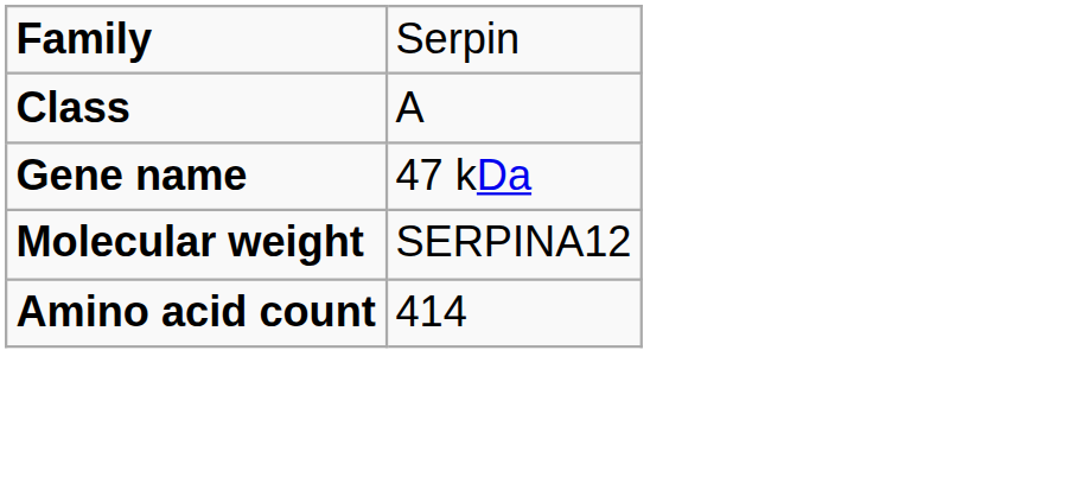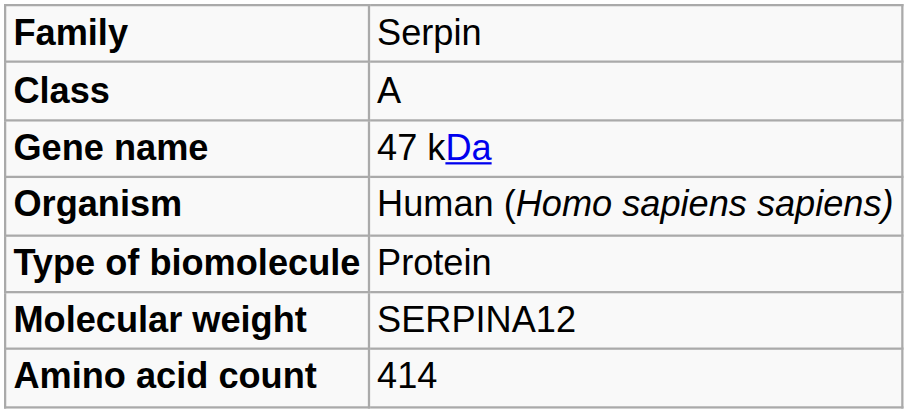 <table class="wikitable">
 <tr>
 <td><strong>Family</strong></td>
 <td>Serpin</td>
 </tr>
 <tr>
 <td><strong>Class</strong></td>
 <td>A</td>
 </tr>
 <tr>
 <td><strong>Gene name</strong></td>
 <td>47 k<a href='#'>Da</a></td>
 </tr>
 <tr>
+<td><strong>Organism</strong></td>
+<td>Human (<em>Homo sapiens sapiens)</em></td>
+</tr>
+<tr>
+<td><strong>Type of biomolecule</strong></td>
+<td>Protein</td>
+</tr>
+<tr>
 <td><strong>Molecular weight</strong></td>
 <td>SERPINA12</td>
 </tr>
 <tr>
 <td><strong>Amino acid count</strong></td>
 <td>414</td>
 </tr>
 </table>
